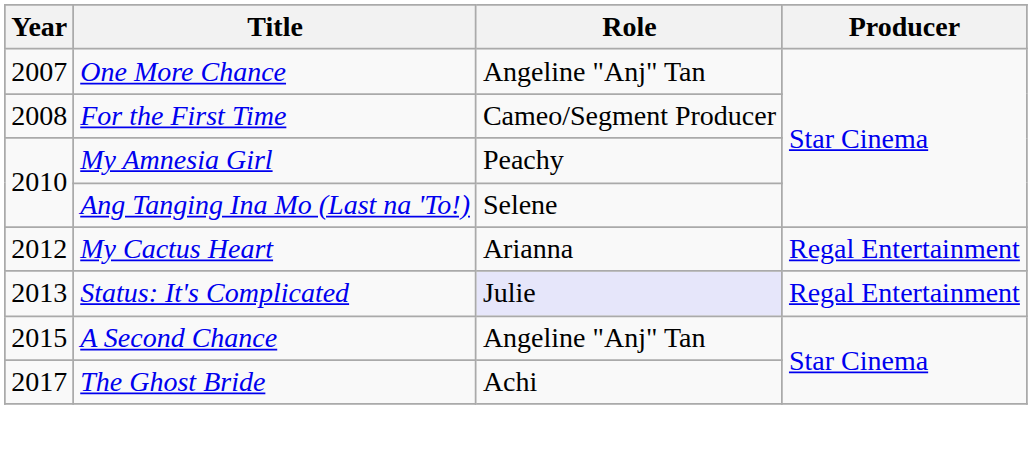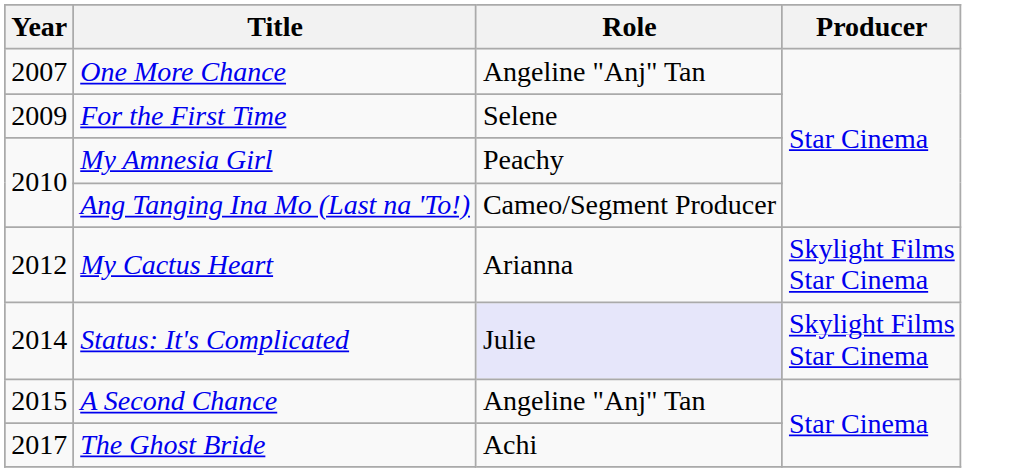 <table class="wikitable">
 <tr>
 <th>Year</th>
 <th>Title</th>
 <th>Role</th>
 <th>Producer</th>
 </tr>
 <tr>
 <td>2007</td>
 <td><em><a href='#'>One More Chance</a></em></td>
 <td>Angeline "Anj" Tan</td>
 <td rowspan=4><a href='#'>Star Cinema</a></td>
 </tr>
 <tr>
-<td>2008</td>
+<td>2009</td>
 <td><em><a href='#'>For the First Time</a></em></td>
-<td>Cameo/Segment Producer</td>
+<td>Selene</td>
 </tr>
 <tr>
 <td rowspan=2>2010</td>
 <td><em><a href='#'>My Amnesia Girl</a></em></td>
 <td>Peachy</td>
 </tr>
 <tr>
 <td><em><a href='#'>Ang Tanging Ina Mo (Last na 'To!)</a></em></td>
-<td>Selene</td>
+<td>Cameo/Segment Producer</td>
 </tr>
 <tr>
 <td>2012</td>
 <td><em><a href='#'>My Cactus Heart</a></em></td>
 <td>Arianna</td>
-<td><a href='#'>Regal Entertainment</a></td>
+<td><a href='#'>Skylight Films</a><br><a href='#'>Star Cinema</a></td>
 </tr>
 <tr>
-<td>2013</td>
+<td>2014</td>
 <td><em><a href='#'>Status: It's Complicated</a></em></td>
 <td style="background: lavender;">Julie</td>
-<td><a href='#'>Regal Entertainment</a></td>
+<td><a href='#'>Skylight Films</a><br><a href='#'>Star Cinema</a></td>
 </tr>
 <tr>
 <td>2015</td>
 <td><em><a href='#'>A Second Chance</a></em></td>
 <td>Angeline "Anj" Tan</td>
 <td rowspan=2><a href='#'>Star Cinema</a></td>
 </tr>
 <tr>
 <td>2017</td>
 <td><em><a href='#'>The Ghost Bride</a></em></td>
 <td>Achi</td>
 </tr>
 </table>
